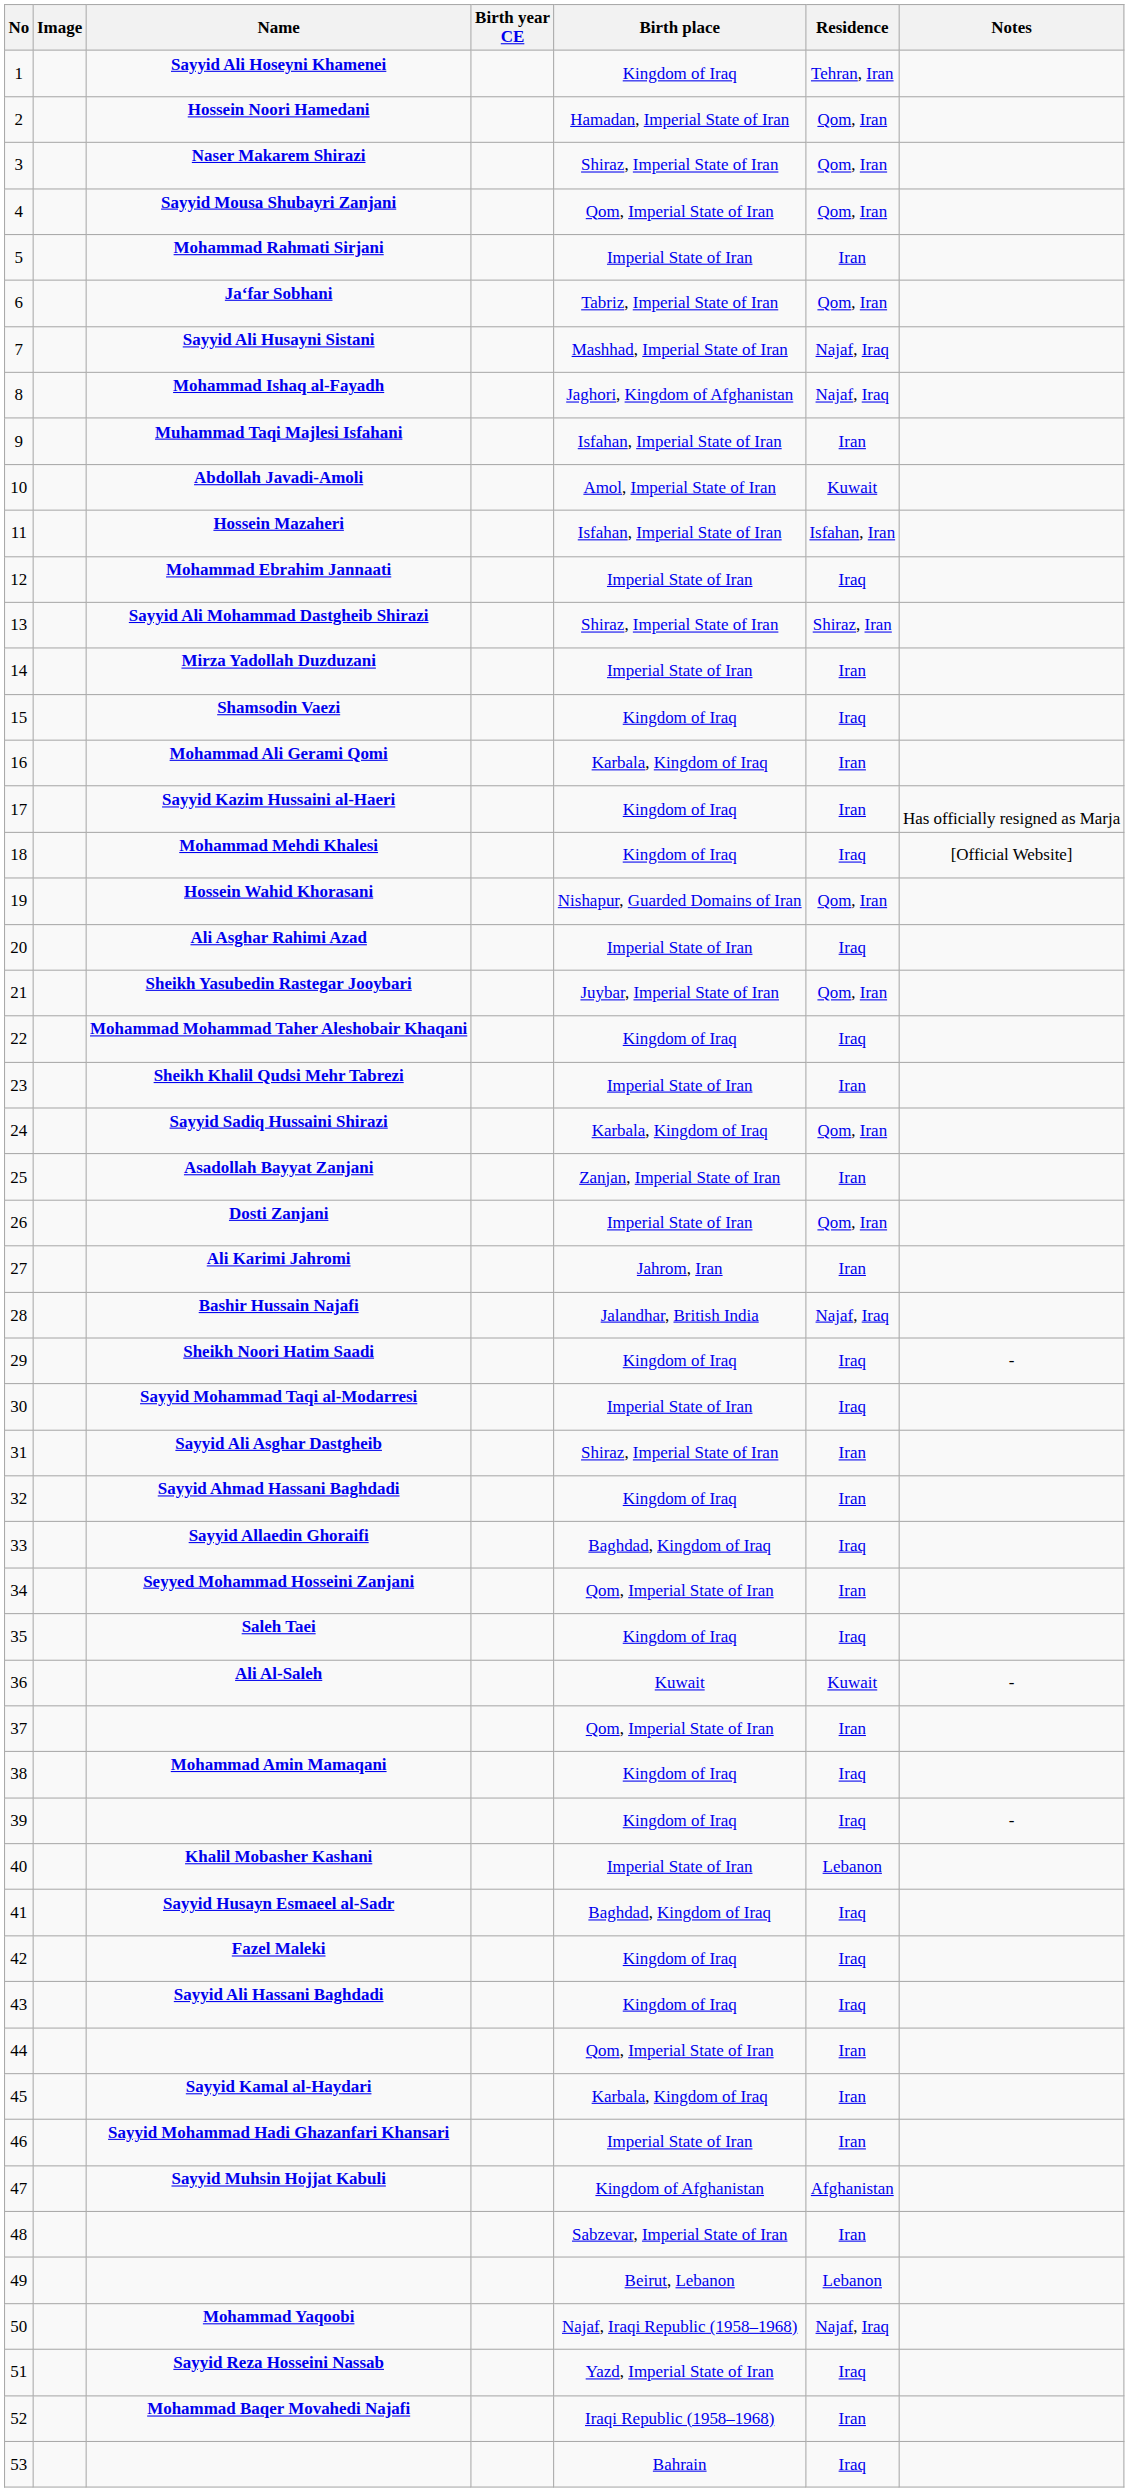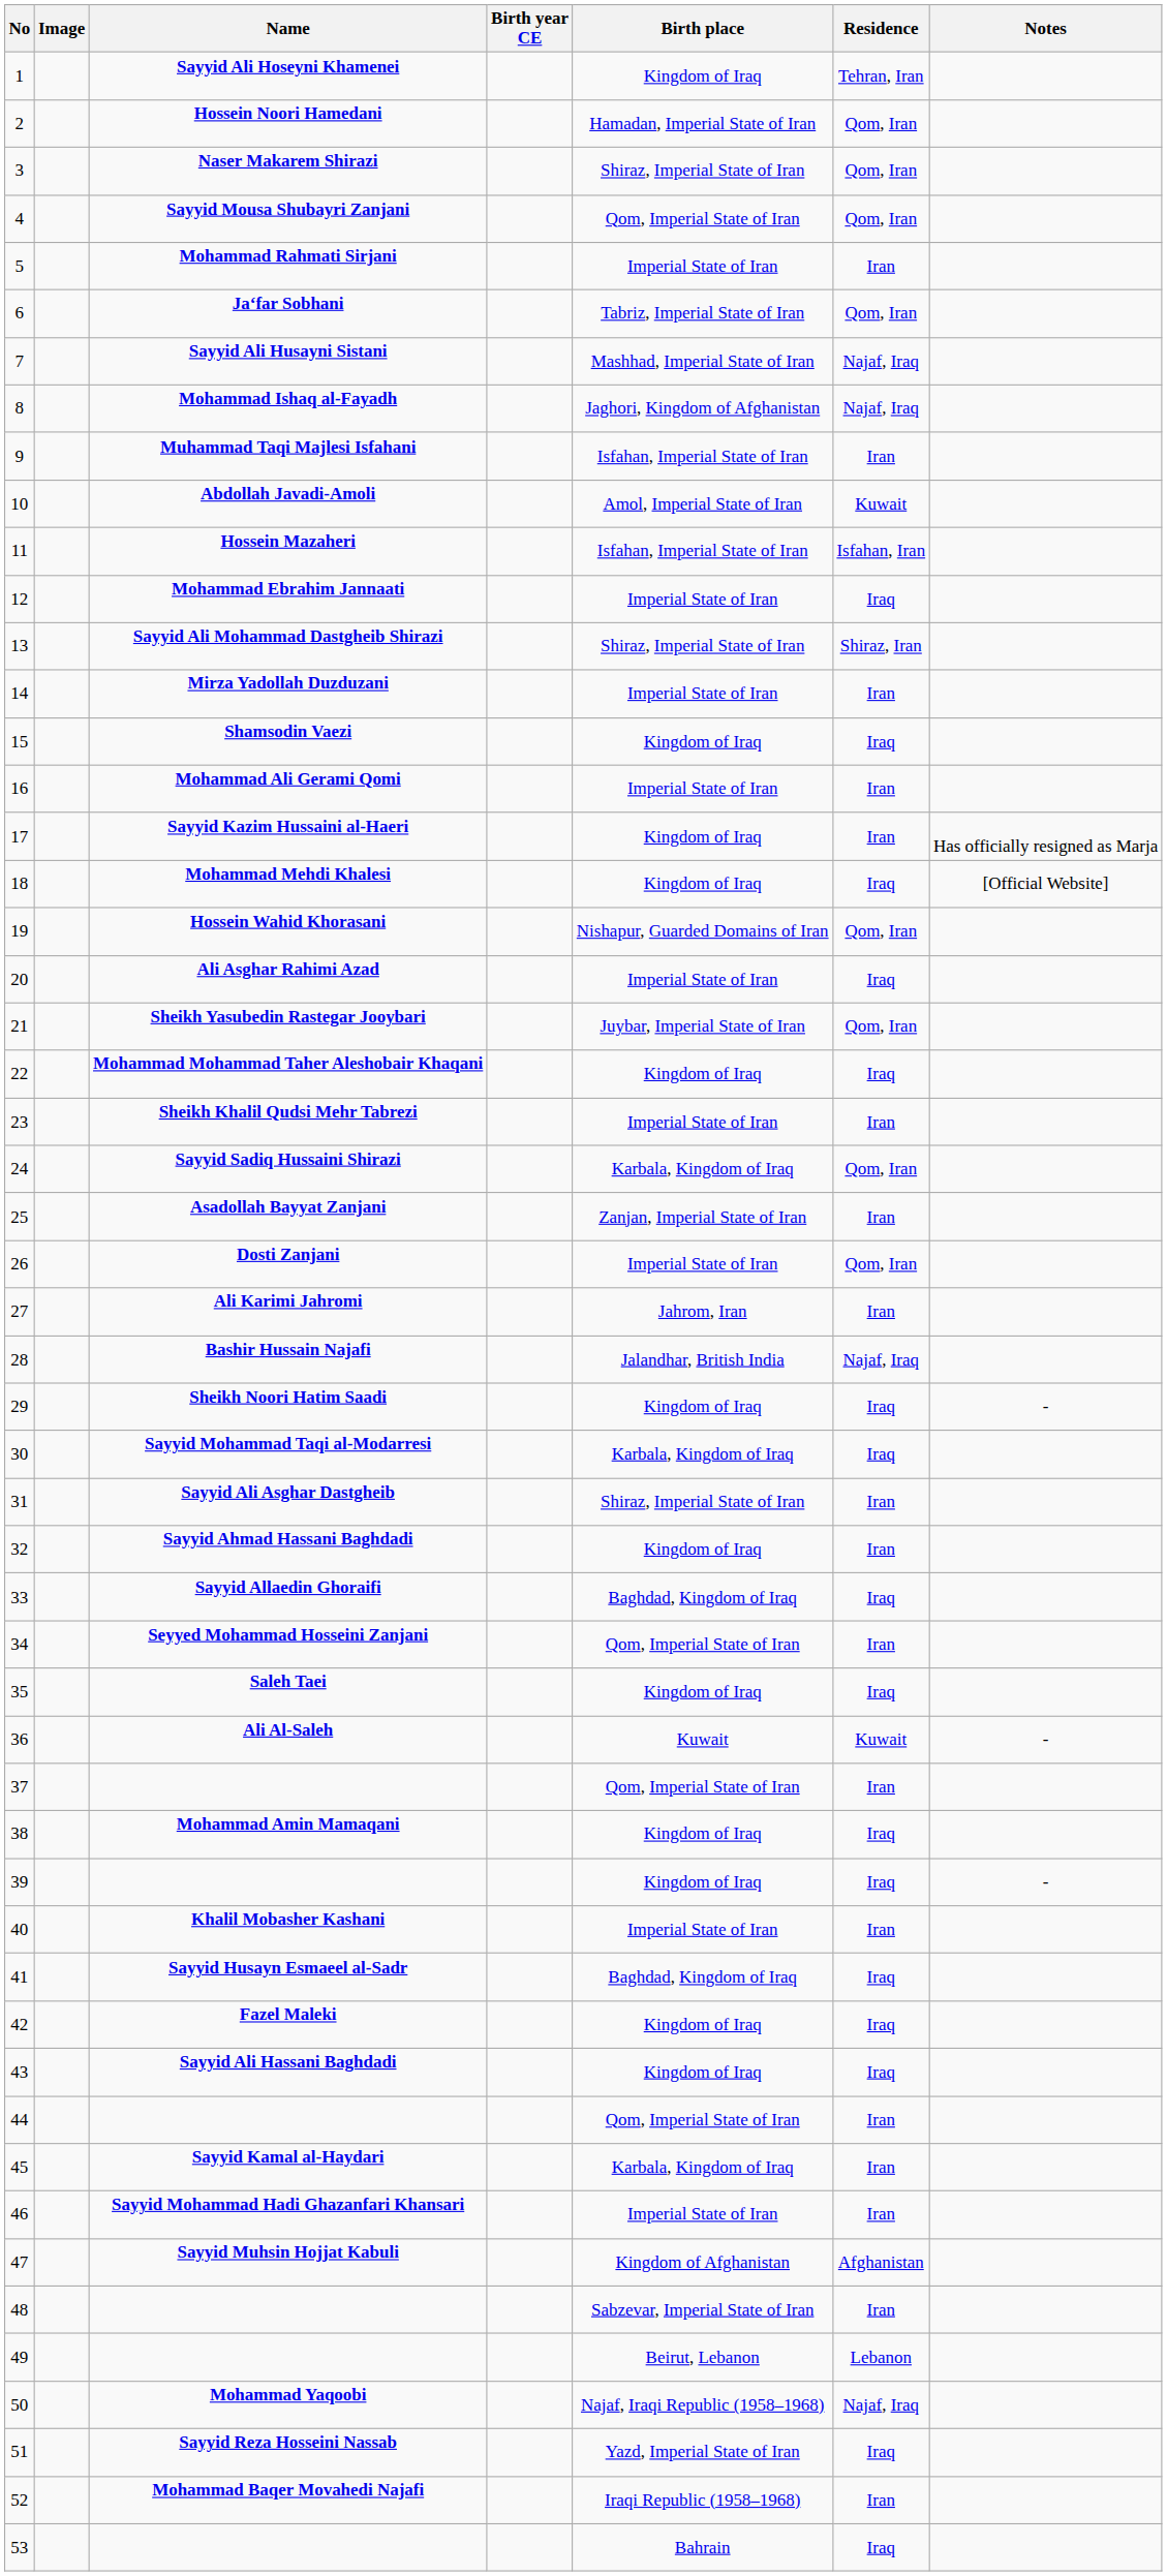 <table class="wikitable sortable" style="text-align:center">
 <tr>
 <th><strong>No</strong></th>
 <th><strong>Image</strong></th>
 <th><strong>Name</strong></th>
 <th><strong>Birth year</strong><br><a href='#'>CE</a></th>
 <th><strong>Birth place</strong></th>
 <th><strong>Residence</strong></th>
 <th><strong>Notes</strong></th>
 </tr>
 <tr>
 <td>1</td>
 <td></td>
 <td><strong><a href='#'>Sayyid Ali Hoseyni Khamenei</a> <br><br> </strong></td>
 <td></td>
 <td> <a href='#'>Kingdom of Iraq</a></td>
 <td> <a href='#'>Tehran</a>, <a href='#'>Iran</a></td>
 <td></td>
 </tr>
 <tr>
 <td>2</td>
 <td></td>
 <td><strong><a href='#'>Hossein Noori Hamedani</a> <br><br> </strong></td>
 <td></td>
 <td> <a href='#'>Hamadan</a>, <a href='#'>Imperial State of Iran</a></td>
 <td> <a href='#'>Qom</a>, <a href='#'>Iran</a></td>
 <td></td>
 </tr>
 <tr>
 <td>3</td>
 <td></td>
 <td><strong><a href='#'>Naser Makarem Shirazi</a> <br><br> </strong></td>
 <td></td>
 <td> <a href='#'>Shiraz</a>, <a href='#'>Imperial State of Iran</a></td>
 <td> <a href='#'>Qom</a>, <a href='#'>Iran</a></td>
 <td></td>
 </tr>
 <tr>
 <td>4</td>
 <td></td>
 <td><strong><a href='#'>Sayyid Mousa Shubayri Zanjani</a> <br><br> </strong></td>
 <td></td>
 <td> <a href='#'>Qom</a>, <a href='#'>Imperial State of Iran</a></td>
 <td> <a href='#'>Qom</a>, <a href='#'>Iran</a></td>
 <td></td>
 </tr>
 <tr>
 <td>5</td>
 <td></td>
 <td><strong><a href='#'>Mohammad Rahmati Sirjani</a> <br><br> </strong></td>
 <td></td>
 <td> <a href='#'>Imperial State of Iran</a></td>
 <td> <a href='#'>Iran</a></td>
 <td></td>
 </tr>
 <tr>
 <td>6</td>
 <td></td>
 <td><strong><a href='#'>Ja‘far Sobhani</a> <br><br> </strong></td>
 <td></td>
 <td> <a href='#'>Tabriz</a>, <a href='#'>Imperial State of Iran</a></td>
 <td> <a href='#'>Qom</a>, <a href='#'>Iran</a></td>
 <td></td>
 </tr>
 <tr>
 <td>7</td>
 <td></td>
 <td><strong><a href='#'>Sayyid Ali Husayni Sistani</a> <br><br> </strong></td>
 <td></td>
 <td> <a href='#'>Mashhad</a>, <a href='#'>Imperial State of Iran</a></td>
 <td> <a href='#'>Najaf</a>, <a href='#'>Iraq</a></td>
 <td></td>
 </tr>
 <tr>
 <td>8</td>
 <td></td>
 <td><strong><a href='#'>Mohammad Ishaq al-Fayadh</a> <br><br> </strong></td>
 <td></td>
 <td> <a href='#'>Jaghori</a>, <a href='#'>Kingdom of Afghanistan</a></td>
 <td> <a href='#'>Najaf</a>, <a href='#'>Iraq</a></td>
 <td></td>
 </tr>
 <tr>
 <td>9</td>
 <td></td>
 <td><strong><a href='#'>Muhammad Taqi Majlesi Isfahani</a> <br><br> </strong></td>
 <td></td>
 <td> <a href='#'>Isfahan</a>, <a href='#'>Imperial State of Iran</a></td>
 <td> <a href='#'>Iran</a></td>
 <td> </td>
 </tr>
 <tr>
 <td>10</td>
 <td></td>
 <td><strong><a href='#'>Abdollah Javadi-Amoli</a> <br><br> </strong></td>
 <td></td>
 <td> <a href='#'>Amol</a>, <a href='#'>Imperial State of Iran</a></td>
 <td> <a href='#'>Kuwait</a></td>
 <td></td>
 </tr>
 <tr>
 <td>11</td>
 <td></td>
 <td><strong><a href='#'>Hossein Mazaheri</a> <br><br> </strong></td>
 <td></td>
 <td> <a href='#'>Isfahan</a>, <a href='#'>Imperial State of Iran</a></td>
 <td> <a href='#'>Isfahan</a>, <a href='#'>Iran</a></td>
 <td></td>
 </tr>
 <tr>
 <td>12</td>
 <td></td>
 <td><strong><a href='#'>Mohammad Ebrahim Jannaati</a> <br><br> </strong></td>
 <td></td>
 <td> <a href='#'>Imperial State of Iran</a></td>
 <td> <a href='#'>Iraq</a></td>
 <td></td>
 </tr>
 <tr>
 <td>13</td>
 <td></td>
 <td><strong><a href='#'>Sayyid Ali Mohammad Dastgheib Shirazi</a> <br><br> </strong></td>
 <td></td>
 <td><a href='#'>Shiraz</a>, <a href='#'>Imperial State of Iran</a></td>
 <td> <a href='#'>Shiraz</a>, <a href='#'>Iran</a></td>
 <td></td>
 </tr>
 <tr>
 <td>14</td>
 <td></td>
 <td><strong><a href='#'>Mirza Yadollah Duzduzani</a> <br><br> </strong></td>
 <td></td>
 <td> <a href='#'>Imperial State of Iran</a></td>
 <td> <a href='#'>Iran</a></td>
 <td></td>
 </tr>
 <tr>
 <td>15</td>
 <td></td>
 <td><strong><a href='#'>Shamsodin Vaezi</a> <br><br> </strong></td>
 <td></td>
 <td> <a href='#'>Kingdom of Iraq</a></td>
 <td> <a href='#'>Iraq</a></td>
 <td></td>
 </tr>
 <tr>
 <td>16</td>
 <td></td>
 <td><strong><a href='#'>Mohammad Ali Gerami Qomi</a> <br><br> </strong></td>
 <td></td>
-<td> <a href='#'>Karbala</a>, <a href='#'>Kingdom of Iraq</a></td>
+<td> <a href='#'>Imperial State of Iran</a></td>
 <td> <a href='#'>Iran</a></td>
 <td></td>
 </tr>
 <tr>
 <td>17</td>
 <td></td>
 <td><strong><a href='#'>Sayyid Kazim Hussaini al-Haeri</a> <br><br> </strong></td>
 <td></td>
 <td> <a href='#'>Kingdom of Iraq</a></td>
 <td> <a href='#'>Iran</a></td>
 <td> <br> Has officially resigned as Marja</td>
 </tr>
 <tr>
 <td>18</td>
 <td></td>
 <td><strong><a href='#'>Mohammad Mehdi Khalesi</a> <br><br> </strong></td>
 <td></td>
 <td> <a href='#'>Kingdom of Iraq</a></td>
 <td> <a href='#'>Iraq</a></td>
 <td>[Official Website]</td>
 </tr>
 <tr>
 <td>19</td>
 <td></td>
 <td><strong><a href='#'>Hossein Wahid Khorasani</a><br><br> </strong></td>
 <td></td>
 <td> <a href='#'>Nishapur</a>, <a href='#'>Guarded Domains of Iran</a></td>
 <td> <a href='#'>Qom</a>, <a href='#'>Iran</a></td>
 <td></td>
 </tr>
 <tr>
 <td>20</td>
 <td></td>
 <td><strong><a href='#'>Ali Asghar Rahimi Azad</a> <br><br> </strong></td>
 <td></td>
 <td> <a href='#'>Imperial State of Iran</a></td>
 <td> <a href='#'>Iraq</a></td>
 <td></td>
 </tr>
 <tr>
 <td>21</td>
 <td></td>
 <td><strong><a href='#'>Sheikh Yasubedin Rastegar Jooybari</a> <br><br> </strong></td>
 <td></td>
 <td> <a href='#'>Juybar</a>, <a href='#'>Imperial State of Iran</a></td>
 <td> <a href='#'>Qom</a>, <a href='#'>Iran</a></td>
 <td></td>
 </tr>
 <tr>
 <td>22</td>
 <td></td>
 <td><strong><a href='#'>Mohammad Mohammad Taher Aleshobair Khaqani</a> <br><br> </strong></td>
 <td></td>
 <td> <a href='#'>Kingdom of Iraq</a></td>
 <td> <a href='#'>Iraq</a></td>
 <td></td>
 </tr>
 <tr>
 <td>23</td>
 <td></td>
 <td><strong><a href='#'>Sheikh Khalil Qudsi Mehr Tabrezi</a> <br><br> </strong></td>
 <td></td>
 <td> <a href='#'>Imperial State of Iran</a></td>
 <td> <a href='#'>Iran</a></td>
 <td> </td>
 </tr>
 <tr>
 <td>24</td>
 <td></td>
 <td><strong><a href='#'>Sayyid Sadiq Hussaini Shirazi</a> <br><br> </strong></td>
 <td></td>
 <td> <a href='#'>Karbala</a>, <a href='#'>Kingdom of Iraq</a></td>
 <td> <a href='#'>Qom</a>, <a href='#'>Iran</a></td>
 <td></td>
 </tr>
 <tr>
 <td>25</td>
 <td></td>
 <td><strong><a href='#'>Asadollah Bayyat Zanjani</a> <br><br> </strong></td>
 <td></td>
 <td> <a href='#'>Zanjan</a>, <a href='#'>Imperial State of Iran</a></td>
 <td> <a href='#'>Iran</a></td>
 <td></td>
 </tr>
 <tr>
 <td>26</td>
 <td></td>
 <td><strong><a href='#'>Dosti Zanjani</a> <br><br> </strong></td>
 <td></td>
 <td> <a href='#'>Imperial State of Iran</a></td>
 <td> <a href='#'>Qom</a>, <a href='#'>Iran</a></td>
 <td></td>
 </tr>
 <tr>
 <td>27</td>
 <td></td>
 <td><strong><a href='#'>Ali Karimi Jahromi</a> <br><br> </strong></td>
 <td></td>
 <td> <a href='#'>Jahrom</a>, <a href='#'>Iran</a></td>
 <td> <a href='#'>Iran</a></td>
 <td></td>
 </tr>
 <tr>
 <td>28</td>
 <td></td>
 <td><strong><a href='#'>Bashir Hussain Najafi</a> <br><br> </strong></td>
 <td></td>
 <td> <a href='#'>Jalandhar</a>, <a href='#'>British India</a></td>
 <td> <a href='#'>Najaf</a>, <a href='#'>Iraq</a></td>
 <td></td>
 </tr>
 <tr>
 <td>29</td>
 <td></td>
 <td><strong><a href='#'>Sheikh Noori Hatim Saadi</a> <br><br> </strong></td>
 <td></td>
 <td> <a href='#'>Kingdom of Iraq</a></td>
 <td> <a href='#'>Iraq</a></td>
 <td>-</td>
 </tr>
 <tr>
 <td>30</td>
 <td></td>
 <td><strong><a href='#'>Sayyid Mohammad Taqi al-Modarresi</a> <br><br> </strong></td>
 <td></td>
-<td> <a href='#'>Imperial State of Iran</a></td>
+<td> <a href='#'>Karbala</a>, <a href='#'>Kingdom of Iraq</a></td>
 <td> <a href='#'>Iraq</a></td>
 <td></td>
 </tr>
 <tr>
 <td>31</td>
 <td></td>
 <td><strong><a href='#'>Sayyid Ali Asghar Dastgheib</a> <br><br> </strong></td>
 <td></td>
 <td> <a href='#'>Shiraz</a>, <a href='#'>Imperial State of Iran</a></td>
 <td> <a href='#'>Iran</a></td>
 <td></td>
 </tr>
 <tr>
 <td>32</td>
 <td></td>
 <td><strong><a href='#'>Sayyid Ahmad Hassani Baghdadi</a> <br><br> </strong></td>
 <td></td>
 <td> <a href='#'>Kingdom of Iraq</a></td>
 <td> <a href='#'>Iran</a></td>
 <td></td>
 </tr>
 <tr>
 <td>33</td>
 <td></td>
 <td><strong><a href='#'>Sayyid Allaedin Ghoraifi</a> <br><br> </strong></td>
 <td></td>
 <td> <a href='#'>Baghdad</a>, <a href='#'>Kingdom of Iraq</a></td>
 <td> <a href='#'>Iraq</a></td>
 <td></td>
 </tr>
 <tr>
 <td>34</td>
 <td></td>
 <td><strong><a href='#'>Seyyed Mohammad Hosseini Zanjani</a> <br><br> </strong></td>
 <td></td>
 <td> <a href='#'>Qom</a>, <a href='#'>Imperial State of Iran</a></td>
 <td> <a href='#'>Iran</a></td>
 <td></td>
 </tr>
 <tr>
 <td>35</td>
 <td></td>
 <td><strong><a href='#'>Saleh Taei</a> <br><br> </strong></td>
 <td></td>
 <td> <a href='#'>Kingdom of Iraq</a></td>
 <td> <a href='#'>Iraq</a></td>
 <td></td>
 </tr>
 <tr>
 <td>36</td>
 <td></td>
 <td><strong><a href='#'>Ali Al-Saleh</a> <br><br> </strong></td>
 <td></td>
 <td> <a href='#'>Kuwait</a></td>
 <td> <a href='#'>Kuwait</a></td>
 <td>-</td>
 </tr>
 <tr>
 <td>37</td>
 <td></td>
 <td><strong> <br><br> </strong></td>
 <td></td>
 <td> <a href='#'>Qom</a>, <a href='#'>Imperial State of Iran</a></td>
 <td> <a href='#'>Iran</a></td>
 <td></td>
 </tr>
 <tr>
 <td>38</td>
 <td></td>
 <td><strong><a href='#'>Mohammad Amin Mamaqani</a> <br><br> </strong></td>
 <td></td>
 <td> <a href='#'>Kingdom of Iraq</a></td>
 <td> <a href='#'>Iraq</a></td>
 <td> </td>
 </tr>
 <tr>
 <td>39</td>
 <td></td>
 <td><strong> <br><br> </strong></td>
 <td></td>
 <td> <a href='#'>Kingdom of Iraq</a></td>
 <td> <a href='#'>Iraq</a></td>
 <td>-</td>
 </tr>
 <tr>
 <td>40</td>
 <td></td>
 <td><strong><a href='#'>Khalil Mobasher Kashani</a> <br><br> </strong></td>
 <td></td>
 <td> <a href='#'>Imperial State of Iran</a></td>
-<td> <a href='#'>Lebanon</a></td>
+<td> <a href='#'>Iran</a></td>
 <td></td>
 </tr>
 <tr>
 <td>41</td>
 <td></td>
 <td><strong><a href='#'>Sayyid Husayn Esmaeel al-Sadr</a> <br><br> </strong></td>
 <td></td>
 <td> <a href='#'>Baghdad</a>, <a href='#'>Kingdom of Iraq</a></td>
 <td> <a href='#'>Iraq</a></td>
 <td></td>
 </tr>
 <tr>
 <td>42</td>
 <td></td>
 <td><strong><a href='#'>Fazel Maleki</a> <br><br> </strong></td>
 <td></td>
 <td> <a href='#'>Kingdom of Iraq</a></td>
 <td> <a href='#'>Iraq</a></td>
 <td></td>
 </tr>
 <tr>
 <td>43</td>
 <td></td>
 <td><strong><a href='#'>Sayyid Ali Hassani Baghdadi</a> <br><br> </strong></td>
 <td></td>
 <td> <a href='#'>Kingdom of Iraq</a></td>
 <td> <a href='#'>Iraq</a></td>
 <td></td>
 </tr>
 <tr>
 <td>44</td>
 <td></td>
 <td><strong> <br><br> </strong></td>
 <td></td>
 <td> <a href='#'>Qom</a>, <a href='#'>Imperial State of Iran</a></td>
 <td> <a href='#'>Iran</a></td>
 <td> </td>
 </tr>
 <tr>
 <td>45</td>
 <td></td>
 <td><strong><a href='#'>Sayyid Kamal al-Haydari</a> <br><br> </strong></td>
 <td></td>
 <td> <a href='#'>Karbala</a>, <a href='#'>Kingdom of Iraq</a></td>
 <td> <a href='#'>Iran</a></td>
 <td> </td>
 </tr>
 <tr>
 <td>46</td>
 <td></td>
 <td><strong><a href='#'>Sayyid Mohammad Hadi Ghazanfari Khansari</a> <br><br> </strong></td>
 <td></td>
 <td> <a href='#'>Imperial State of Iran</a></td>
 <td> <a href='#'>Iran</a></td>
 <td></td>
 </tr>
 <tr>
 <td>47</td>
 <td></td>
 <td><strong><a href='#'>Sayyid Muhsin Hojjat Kabuli</a> <br><br> </strong></td>
 <td></td>
 <td> <a href='#'>Kingdom of Afghanistan</a></td>
 <td> <a href='#'>Afghanistan</a></td>
 <td> </td>
 </tr>
 <tr>
 <td>48</td>
 <td></td>
 <td><strong> <br><br> </strong></td>
 <td></td>
 <td> <a href='#'>Sabzevar</a>, <a href='#'>Imperial State of Iran</a></td>
 <td> <a href='#'>Iran</a></td>
 <td></td>
 </tr>
 <tr>
 <td>49</td>
 <td></td>
 <td><strong> <br><br> </strong></td>
 <td></td>
 <td> <a href='#'>Beirut</a>, <a href='#'>Lebanon</a></td>
 <td> <a href='#'>Lebanon</a></td>
 <td></td>
 </tr>
 <tr>
 <td>50</td>
 <td></td>
 <td><strong><a href='#'>Mohammad Yaqoobi</a> <br><br> </strong></td>
 <td></td>
 <td> <a href='#'>Najaf</a>, <a href='#'>Iraqi Republic (1958–1968)</a></td>
 <td> <a href='#'>Najaf</a>, <a href='#'>Iraq</a></td>
 <td></td>
 </tr>
 <tr>
 <td>51</td>
 <td></td>
 <td><strong><a href='#'>Sayyid Reza Hosseini Nassab</a> <br><br> </strong></td>
 <td></td>
 <td> <a href='#'>Yazd</a>, <a href='#'>Imperial State of Iran</a></td>
 <td> <a href='#'>Iraq</a></td>
 <td> </td>
 </tr>
 <tr>
 <td>52</td>
 <td></td>
 <td><strong><a href='#'>Mohammad Baqer Movahedi Najafi</a> <br><br> </strong></td>
 <td></td>
 <td> <a href='#'>Iraqi Republic (1958–1968)</a></td>
 <td> <a href='#'>Iran</a></td>
 <td></td>
 </tr>
 <tr>
 <td>53</td>
 <td></td>
 <td><strong> <br><br> </strong></td>
 <td></td>
 <td> <a href='#'>Bahrain</a></td>
 <td> <a href='#'>Iraq</a></td>
 <td></td>
 </tr>
 </table>
